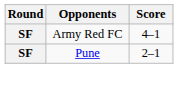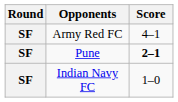 <table class="wikitable plainrowheaders" style="text-align:center;margin-left:1em;float:right">
 <tr>
 <th scope="col" style="width:25px;">Round</th>
 <th scope="col" style="width:100px;">Opponents</th>
 <th scope="col" style="width:50px;">Score</th>
 </tr>
 <tr>
 <th scope=row style="text-align:center">SF</th>
 <td>Army Red FC</td>
 <td>4–1</td>
 </tr>
 <tr>
 <th scope=row style="text-align:center">SF</th>
 <td><a href='#'>Pune</a></td>
-<td>2–1</td>
+<td><strong>2–1</strong></td>
+</tr>
+<tr>
+<th scope=row style="text-align:center">SF</th>
+<td><a href='#'>Indian Navy FC</a></td>
+<td>1–0</td>
 </tr>
 </table>
